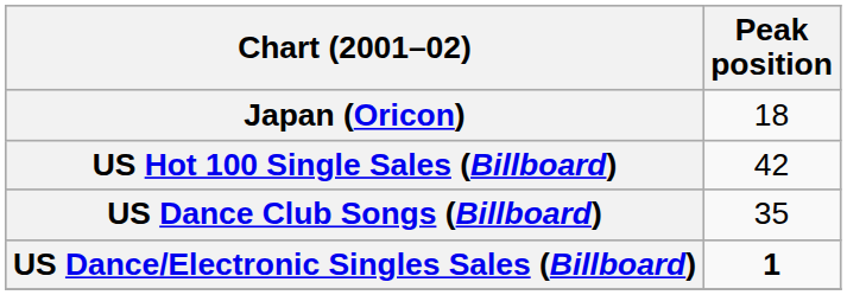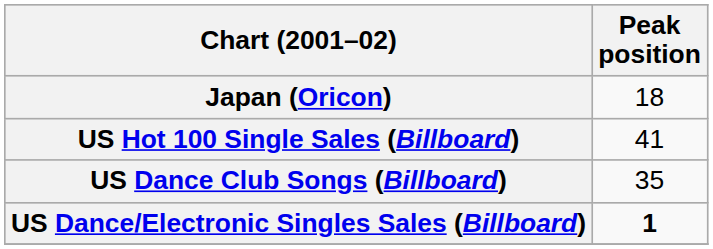 <table class="wikitable sortable plainrowheaders" style="text-align:center">
 <tr>
 <th scope="col">Chart (2001–02)</th>
 <th scope="col">Peak<br>position</th>
 </tr>
 <tr>
 <th scope="row">Japan (<a href='#'>Oricon</a>)</th>
 <td>18</td>
 </tr>
 <tr>
 <th scope="row">US <a href='#'>Hot 100 Single Sales</a> (<em><a href='#'>Billboard</a></em>)</th>
-<td>42</td>
+<td>41</td>
 </tr>
 <tr>
 <th scope="row">US <a href='#'>Dance Club Songs</a> (<em><a href='#'>Billboard</a></em>)</th>
 <td>35</td>
 </tr>
 <tr>
 <th scope="row">US <a href='#'>Dance/Electronic Singles Sales</a> (<em><a href='#'>Billboard</a></em>)</th>
 <td><strong>1</strong></td>
 </tr>
 <tr>
 </tr>
 </table>
